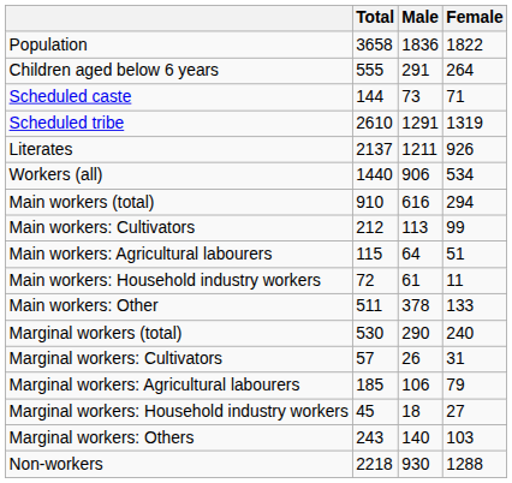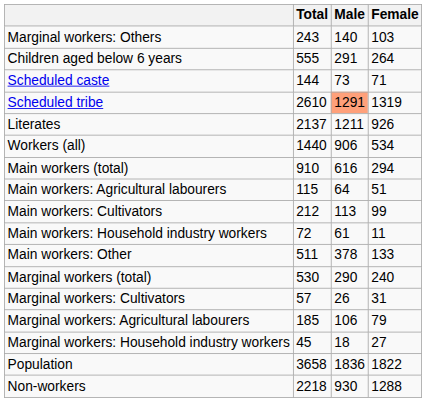 <table class="wikitable sortable">
 <tr>
 <th></th>
 <th>Total</th>
 <th>Male</th>
 <th>Female</th>
 </tr>
 <tr>
-<td>Population</td>
-<td>3658</td>
-<td>1836</td>
-<td>1822</td>
+<td>Marginal workers: Others</td>
+<td>243</td>
+<td>140</td>
+<td>103</td>
 </tr>
 <tr>
 <td>Children aged below 6 years</td>
 <td>555</td>
 <td>291</td>
 <td>264</td>
 </tr>
 <tr>
 <td><a href='#'>Scheduled caste</a></td>
 <td>144</td>
 <td>73</td>
 <td>71</td>
 </tr>
 <tr>
 <td><a href='#'>Scheduled tribe</a></td>
 <td>2610</td>
-<td>1291</td>
+<td style="background: lightsalmon;">1291</td>
 <td>1319</td>
 </tr>
 <tr>
 <td>Literates</td>
 <td>2137</td>
 <td>1211</td>
 <td>926</td>
 </tr>
 <tr>
 <td>Workers (all)</td>
 <td>1440</td>
 <td>906</td>
 <td>534</td>
 </tr>
 <tr>
 <td>Main workers (total)</td>
 <td>910</td>
 <td>616</td>
 <td>294</td>
 </tr>
 <tr>
+<td>Main workers: Agricultural labourers</td>
+<td>115</td>
+<td>64</td>
+<td>51</td>
+</tr>
+<tr>
 <td>Main workers: Cultivators</td>
 <td>212</td>
 <td>113</td>
 <td>99</td>
-</tr>
-<tr>
-<td>Main workers: Agricultural labourers</td>
-<td>115</td>
-<td>64</td>
-<td>51</td>
 </tr>
 <tr>
 <td>Main workers: Household industry workers</td>
 <td>72</td>
 <td>61</td>
 <td>11</td>
 </tr>
 <tr>
 <td>Main workers: Other</td>
 <td>511</td>
 <td>378</td>
 <td>133</td>
 </tr>
 <tr>
 <td>Marginal workers (total)</td>
 <td>530</td>
 <td>290</td>
 <td>240</td>
 </tr>
 <tr>
 <td>Marginal workers: Cultivators</td>
 <td>57</td>
 <td>26</td>
 <td>31</td>
 </tr>
 <tr>
 <td>Marginal workers: Agricultural labourers</td>
 <td>185</td>
 <td>106</td>
 <td>79</td>
 </tr>
 <tr>
 <td>Marginal workers: Household industry workers</td>
 <td>45</td>
 <td>18</td>
 <td>27</td>
 </tr>
 <tr>
-<td>Marginal workers: Others</td>
-<td>243</td>
-<td>140</td>
-<td>103</td>
+<td>Population</td>
+<td>3658</td>
+<td>1836</td>
+<td>1822</td>
 </tr>
 <tr>
 <td>Non-workers</td>
 <td>2218</td>
 <td>930</td>
 <td>1288</td>
 </tr>
 </table>
